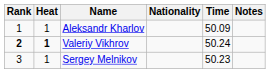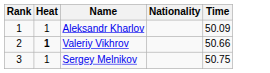 <table class="wikitable sortable" style="text-align:center">
 <tr>
 <th>Rank</th>
 <th>Heat</th>
 <th>Name</th>
 <th>Nationality</th>
 <th>Time</th>
-<th>Notes</th>
 </tr>
 <tr>
 <td>1</td>
 <td>1</td>
 <td align="left"><a href='#'>Aleksandr Kharlov</a></td>
 <td align=left></td>
 <td>50.09</td>
-<td></td>
 </tr>
 <tr>
-<td><strong>2</strong></td>
+<td>2</td>
 <td><strong>1</strong></td>
 <td align="left"><a href='#'>Valeriy Vikhrov</a></td>
 <td align=left></td>
-<td>50.24</td>
-<td></td>
+<td>50.66</td>
 </tr>
 <tr>
 <td>3</td>
 <td>1</td>
 <td align="left"><a href='#'>Sergey Melnikov</a></td>
 <td align=left></td>
-<td>50.23</td>
-<td></td>
+<td>50.75</td>
 </tr>
 </table>
